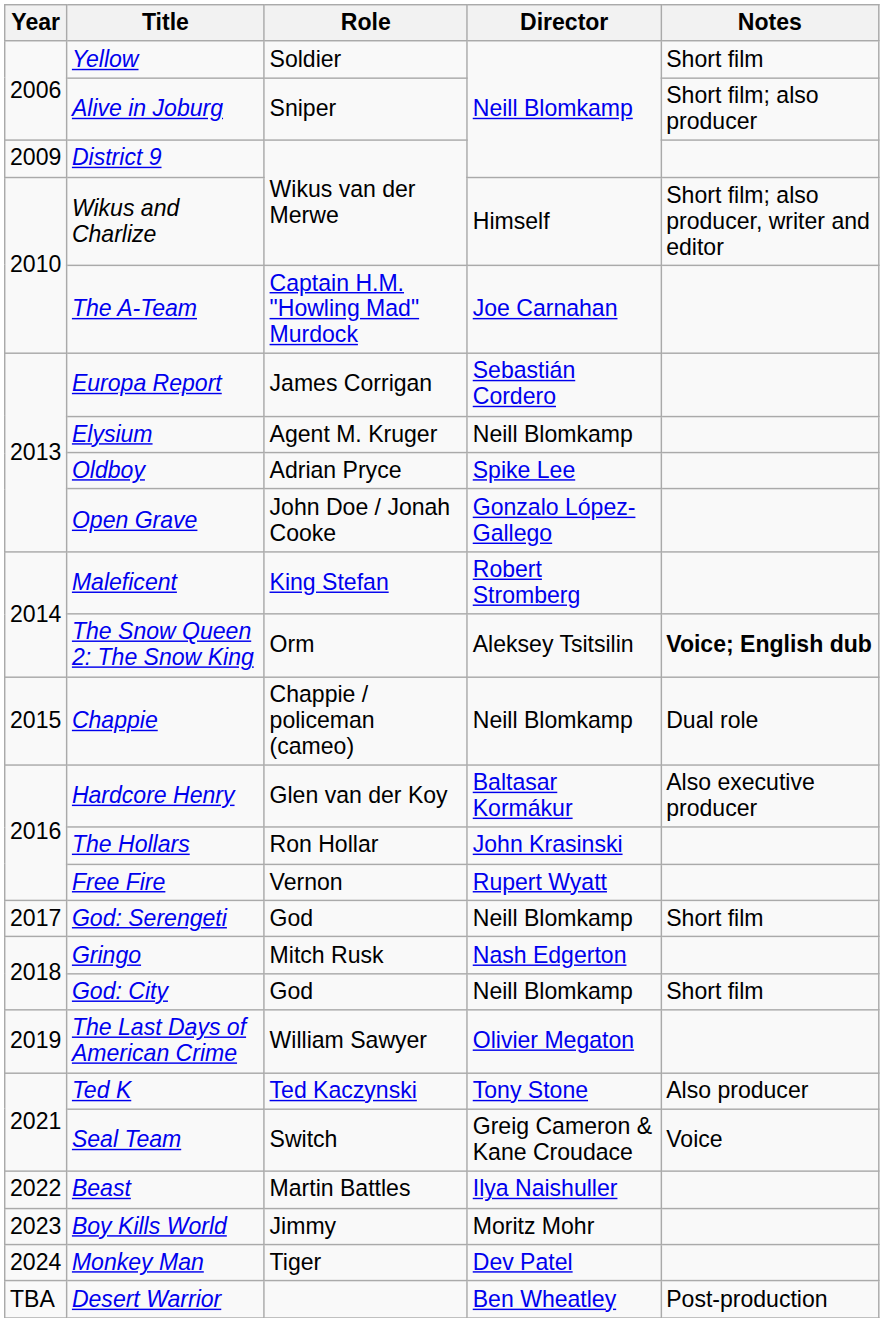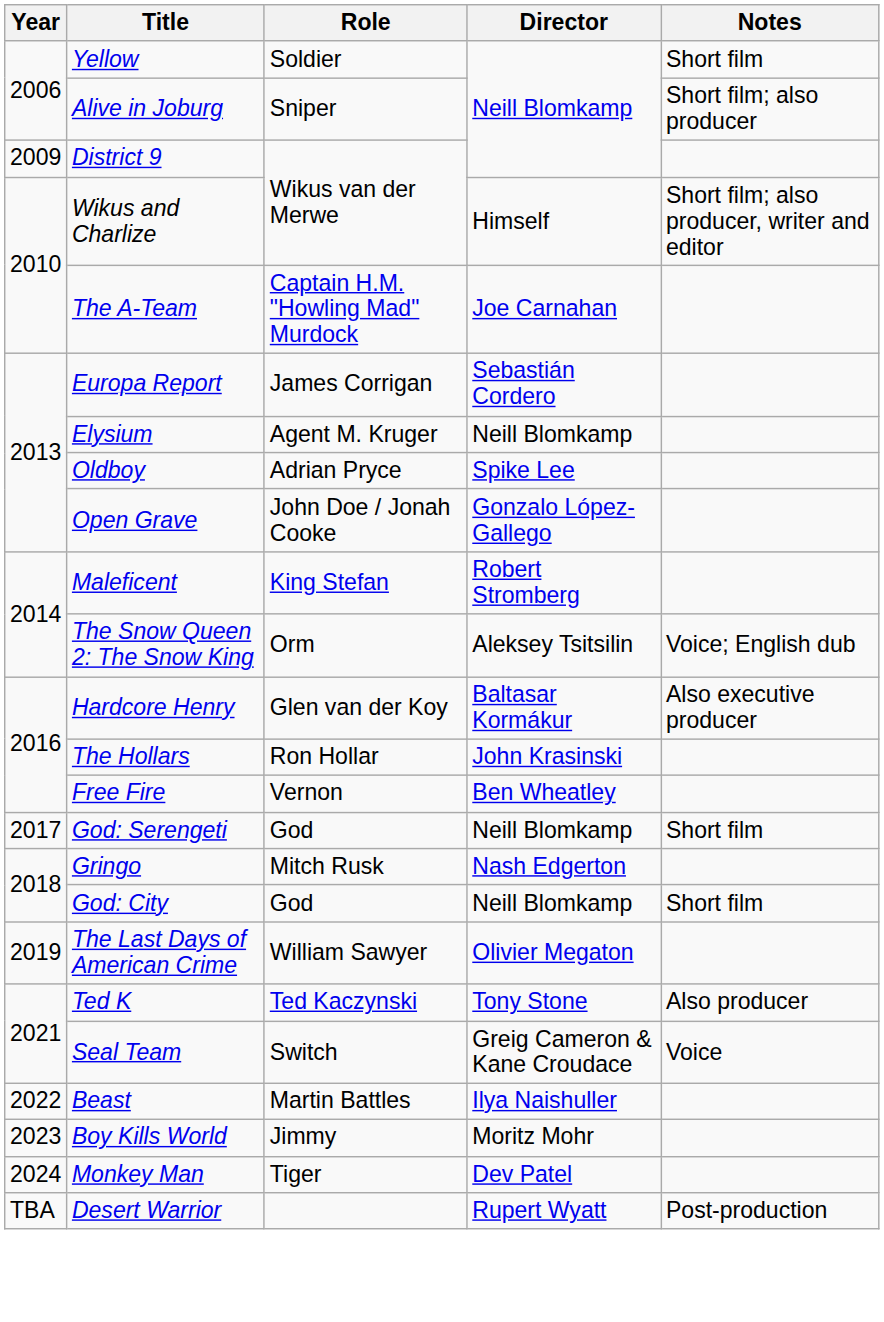 <table class="wikitable sortable">
 <tr>
 <th>Year</th>
 <th>Title</th>
 <th>Role</th>
 <th>Director</th>
 <th>Notes</th>
 </tr>
 <tr>
 <td rowspan="2">2006</td>
 <td><em><a href='#'>Yellow</a></em></td>
 <td>Soldier</td>
 <td rowspan="3"><a href='#'>Neill Blomkamp</a></td>
 <td>Short film</td>
 </tr>
 <tr>
 <td><em><a href='#'>Alive in Joburg</a></em></td>
 <td>Sniper</td>
 <td>Short film; also producer</td>
 </tr>
 <tr>
 <td>2009</td>
 <td><em><a href='#'>District 9</a></em></td>
 <td rowspan=2>Wikus van der Merwe</td>
 <td></td>
 </tr>
 <tr>
 <td rowspan="2">2010</td>
 <td><em>Wikus and Charlize</em></td>
 <td>Himself</td>
 <td>Short film; also producer, writer and editor</td>
 </tr>
 <tr>
 <td><em><a href='#'>The A-Team</a></em></td>
 <td><a href='#'>Captain H.M. "Howling Mad" Murdock</a></td>
 <td><a href='#'>Joe Carnahan</a></td>
 <td></td>
 </tr>
 <tr>
 <td rowspan="4">2013</td>
 <td><em><a href='#'>Europa Report</a></em></td>
 <td>James Corrigan</td>
 <td><a href='#'>Sebastián Cordero</a></td>
 <td></td>
 </tr>
 <tr>
 <td><em><a href='#'>Elysium</a></em></td>
 <td>Agent M. Kruger</td>
 <td>Neill Blomkamp</td>
 <td></td>
 </tr>
 <tr>
 <td><em><a href='#'>Oldboy</a></em></td>
 <td>Adrian Pryce</td>
 <td><a href='#'>Spike Lee</a></td>
 <td></td>
 </tr>
 <tr>
 <td><em><a href='#'>Open Grave</a></em></td>
 <td>John Doe / Jonah Cooke</td>
 <td><a href='#'>Gonzalo López-Gallego</a></td>
 <td></td>
 </tr>
 <tr>
 <td rowspan="2">2014</td>
 <td><em><a href='#'>Maleficent</a></em></td>
 <td><a href='#'>King Stefan</a></td>
 <td><a href='#'>Robert Stromberg</a></td>
 <td></td>
 </tr>
 <tr>
 <td><em><a href='#'>The Snow Queen 2: The Snow King</a></em></td>
 <td>Orm</td>
 <td>Aleksey Tsitsilin</td>
-<td><strong>Voice; English dub</strong></td>
-</tr>
-<tr>
-<td>2015</td>
-<td><em><a href='#'>Chappie</a></em></td>
-<td>Chappie / policeman (cameo)</td>
-<td>Neill Blomkamp</td>
-<td>Dual role</td>
+<td>Voice; English dub</td>
 </tr>
 <tr>
 <td rowspan="3">2016</td>
 <td><em><a href='#'>Hardcore Henry</a></em></td>
 <td>Glen van der Koy</td>
 <td><a href='#'>Baltasar Kormákur</a></td>
 <td>Also executive producer</td>
 </tr>
 <tr>
 <td><em><a href='#'>The Hollars</a></em></td>
 <td>Ron Hollar</td>
 <td><a href='#'>John Krasinski</a></td>
 <td></td>
 </tr>
 <tr>
 <td><em><a href='#'>Free Fire</a></em></td>
 <td>Vernon</td>
-<td><a href='#'>Rupert Wyatt</a></td>
+<td><a href='#'>Ben Wheatley</a></td>
 <td></td>
 </tr>
 <tr>
 <td>2017</td>
 <td><em><a href='#'>God: Serengeti</a></em></td>
 <td>God</td>
 <td>Neill Blomkamp</td>
 <td>Short film</td>
 </tr>
 <tr>
 <td rowspan="2">2018</td>
 <td><em><a href='#'>Gringo</a></em></td>
 <td>Mitch Rusk</td>
 <td><a href='#'>Nash Edgerton</a></td>
 <td></td>
 </tr>
 <tr>
 <td><em><a href='#'>God: City</a></em></td>
 <td>God</td>
 <td>Neill Blomkamp</td>
 <td>Short film</td>
 </tr>
 <tr>
 <td>2019</td>
 <td><em><a href='#'>The Last Days of American Crime</a></em></td>
 <td>William Sawyer</td>
 <td><a href='#'>Olivier Megaton</a></td>
 <td></td>
 </tr>
 <tr>
 <td rowspan="2">2021</td>
 <td><em><a href='#'>Ted K</a></em></td>
 <td><a href='#'>Ted Kaczynski</a></td>
 <td><a href='#'>Tony Stone</a></td>
 <td>Also producer</td>
 </tr>
 <tr>
 <td><em><a href='#'>Seal Team</a></em></td>
 <td>Switch</td>
 <td>Greig Cameron & Kane Croudace</td>
 <td>Voice</td>
 </tr>
 <tr>
 <td>2022</td>
 <td><em><a href='#'>Beast</a></em></td>
 <td>Martin Battles</td>
 <td><a href='#'>Ilya Naishuller</a></td>
 <td></td>
 </tr>
 <tr>
 <td>2023</td>
 <td><em><a href='#'>Boy Kills World</a></em></td>
 <td>Jimmy</td>
 <td>Moritz Mohr</td>
 <td></td>
 </tr>
 <tr>
 <td>2024</td>
 <td><em><a href='#'>Monkey Man</a></em></td>
 <td>Tiger</td>
 <td><a href='#'>Dev Patel</a></td>
 <td></td>
 </tr>
 <tr>
 <td>TBA</td>
 <td><em><a href='#'>Desert Warrior</a></em></td>
 <td></td>
-<td><a href='#'>Ben Wheatley</a></td>
+<td><a href='#'>Rupert Wyatt</a></td>
 <td>Post-production</td>
 </tr>
 </table>
